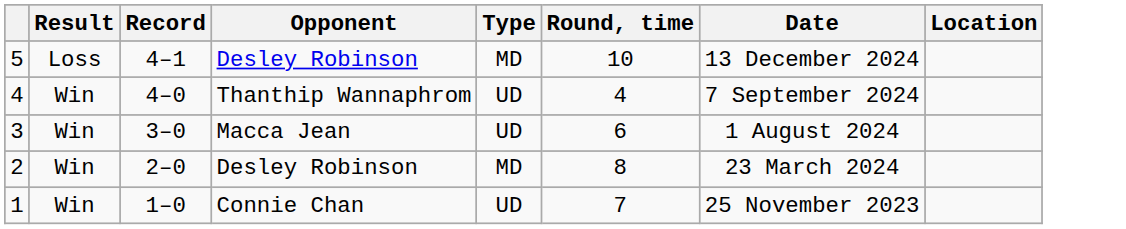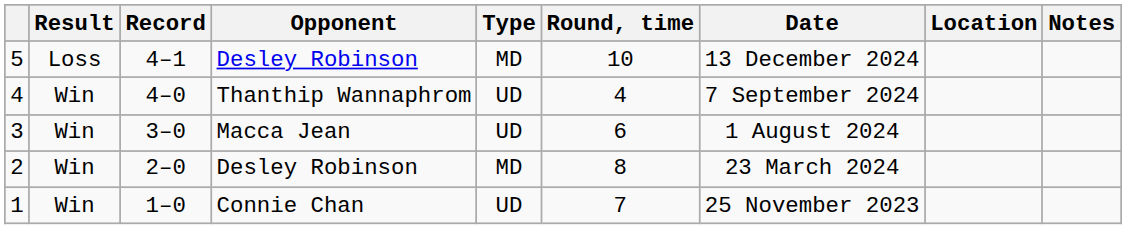 <table class="wikitable" style="text-align:center">
 <tr>
 <th></th>
 <th>Result</th>
 <th>Record</th>
 <th>Opponent</th>
 <th>Type</th>
 <th>Round, time</th>
 <th>Date</th>
 <th>Location</th>
+<th>Notes</th>
 </tr>
 <tr>
 <td>5</td>
 <td>Loss</td>
 <td>4–1</td>
 <td align=left><a href='#'>Desley Robinson</a></td>
 <td>MD</td>
 <td>10</td>
 <td>13 December 2024</td>
+<td align=left></td>
 <td align=left></td>
 </tr>
 <tr>
 <td>4</td>
 <td>Win</td>
 <td>4–0</td>
 <td align=left>Thanthip Wannaphrom</td>
 <td>UD</td>
 <td>4</td>
 <td>7 September 2024</td>
 <td align=left></td>
+<td></td>
 </tr>
 <tr>
 <td>3</td>
 <td>Win</td>
 <td>3–0</td>
 <td align=left>Macca Jean</td>
 <td>UD</td>
 <td>6</td>
 <td>1 August 2024</td>
 <td align=left></td>
+<td></td>
 </tr>
 <tr>
 <td>2</td>
 <td>Win</td>
 <td>2–0</td>
 <td align=left>Desley Robinson</td>
 <td>MD</td>
 <td>8</td>
 <td>23 March 2024</td>
+<td align=left></td>
 <td align=left></td>
 </tr>
 <tr>
 <td>1</td>
 <td>Win</td>
 <td>1–0</td>
 <td align=left>Connie Chan</td>
 <td>UD</td>
 <td>7</td>
 <td>25 November 2023</td>
 <td align=left></td>
+<td align=left></td>
 </tr>
 </table>
